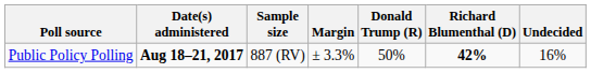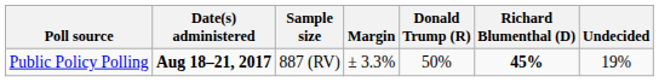 <table class="wikitable sortable" style="font-size:90%;text-align:center;">
 <tr valign=bottom style="font-size:90%;">
 <th>Poll source</th>
 <th>Date(s)<br>administered</th>
 <th>Sample<br>size</th>
 <th>Margin<br></th>
 <th>Donald<br>Trump (R)</th>
 <th>Richard<br>Blumenthal (D)</th>
 <th>Undecided</th>
 </tr>
 <tr>
 <td style="text-align:left;"><a href='#'>Public Policy Polling</a></td>
 <td><strong>Aug 18–21, 2017</strong></td>
 <td>887 (RV)</td>
 <td>± 3.3%</td>
 <td>50%</td>
-<td><strong>42%</strong></td>
-<td>16%</td>
+<td><strong>45%</strong></td>
+<td>19%</td>
 </tr>
 </table>
